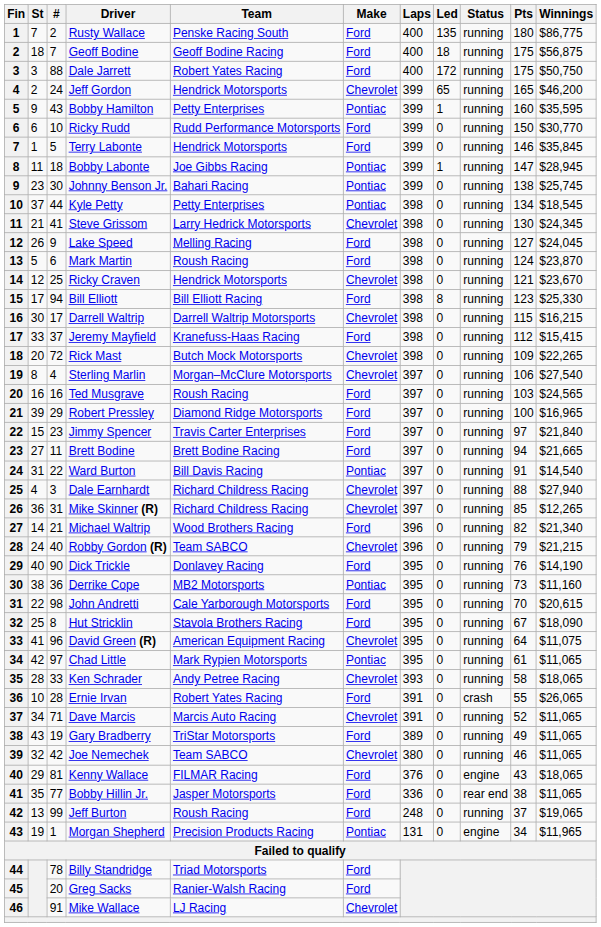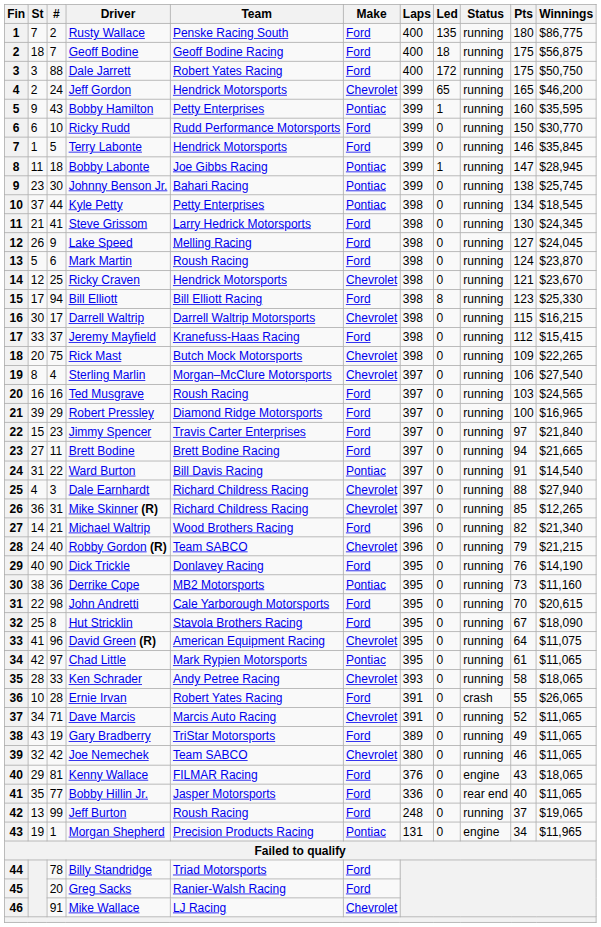 <table class="wikitable" style="font-size:95%">
 <tr>
 <th>Fin</th>
 <th>St</th>
 <th>#</th>
 <th>Driver</th>
 <th>Team</th>
 <th>Make</th>
 <th>Laps</th>
 <th>Led</th>
 <th>Status</th>
 <th>Pts</th>
 <th>Winnings</th>
 </tr>
 <tr>
 <th>1</th>
 <td>7</td>
 <td>2</td>
 <td><a href='#'>Rusty Wallace</a></td>
 <td><a href='#'>Penske Racing South</a></td>
 <td><a href='#'>Ford</a></td>
 <td>400</td>
 <td>135</td>
 <td>running</td>
 <td>180</td>
 <td>$86,775</td>
 </tr>
 <tr>
 <th>2</th>
 <td>18</td>
 <td>7</td>
 <td><a href='#'>Geoff Bodine</a></td>
 <td><a href='#'>Geoff Bodine Racing</a></td>
 <td><a href='#'>Ford</a></td>
 <td>400</td>
 <td>18</td>
 <td>running</td>
 <td>175</td>
 <td>$56,875</td>
 </tr>
 <tr>
 <th>3</th>
 <td>3</td>
 <td>88</td>
 <td><a href='#'>Dale Jarrett</a></td>
 <td><a href='#'>Robert Yates Racing</a></td>
 <td><a href='#'>Ford</a></td>
 <td>400</td>
 <td>172</td>
 <td>running</td>
 <td>175</td>
 <td>$50,750</td>
 </tr>
 <tr>
 <th>4</th>
 <td>2</td>
 <td>24</td>
 <td><a href='#'>Jeff Gordon</a></td>
 <td><a href='#'>Hendrick Motorsports</a></td>
 <td><a href='#'>Chevrolet</a></td>
 <td>399</td>
 <td>65</td>
 <td>running</td>
 <td>165</td>
 <td>$46,200</td>
 </tr>
 <tr>
 <th>5</th>
 <td>9</td>
 <td>43</td>
 <td><a href='#'>Bobby Hamilton</a></td>
 <td><a href='#'>Petty Enterprises</a></td>
 <td><a href='#'>Pontiac</a></td>
 <td>399</td>
 <td>1</td>
 <td>running</td>
 <td>160</td>
 <td>$35,595</td>
 </tr>
 <tr>
 <th>6</th>
 <td>6</td>
 <td>10</td>
 <td><a href='#'>Ricky Rudd</a></td>
 <td><a href='#'>Rudd Performance Motorsports</a></td>
 <td><a href='#'>Ford</a></td>
 <td>399</td>
 <td>0</td>
 <td>running</td>
 <td>150</td>
 <td>$30,770</td>
 </tr>
 <tr>
 <th>7</th>
 <td>1</td>
 <td>5</td>
 <td><a href='#'>Terry Labonte</a></td>
 <td><a href='#'>Hendrick Motorsports</a></td>
 <td><a href='#'>Ford</a></td>
 <td>399</td>
 <td>0</td>
 <td>running</td>
 <td>146</td>
 <td>$35,845</td>
 </tr>
 <tr>
 <th>8</th>
 <td>11</td>
 <td>18</td>
 <td><a href='#'>Bobby Labonte</a></td>
 <td><a href='#'>Joe Gibbs Racing</a></td>
 <td><a href='#'>Pontiac</a></td>
 <td>399</td>
 <td>1</td>
 <td>running</td>
 <td>147</td>
 <td>$28,945</td>
 </tr>
 <tr>
 <th>9</th>
 <td>23</td>
 <td>30</td>
 <td><a href='#'>Johnny Benson Jr.</a></td>
 <td><a href='#'>Bahari Racing</a></td>
 <td><a href='#'>Pontiac</a></td>
 <td>399</td>
 <td>0</td>
 <td>running</td>
 <td>138</td>
 <td>$25,745</td>
 </tr>
 <tr>
 <th>10</th>
 <td>37</td>
 <td>44</td>
 <td><a href='#'>Kyle Petty</a></td>
 <td><a href='#'>Petty Enterprises</a></td>
 <td><a href='#'>Pontiac</a></td>
 <td>398</td>
 <td>0</td>
 <td>running</td>
 <td>134</td>
 <td>$18,545</td>
 </tr>
 <tr>
 <th>11</th>
 <td>21</td>
 <td>41</td>
 <td><a href='#'>Steve Grissom</a></td>
 <td><a href='#'>Larry Hedrick Motorsports</a></td>
-<td><a href='#'>Chevrolet</a></td>
+<td><a href='#'>Ford</a></td>
 <td>398</td>
 <td>0</td>
 <td>running</td>
 <td>130</td>
 <td>$24,345</td>
 </tr>
 <tr>
 <th>12</th>
 <td>26</td>
 <td>9</td>
 <td><a href='#'>Lake Speed</a></td>
 <td><a href='#'>Melling Racing</a></td>
 <td><a href='#'>Ford</a></td>
 <td>398</td>
 <td>0</td>
 <td>running</td>
 <td>127</td>
 <td>$24,045</td>
 </tr>
 <tr>
 <th>13</th>
 <td>5</td>
 <td>6</td>
 <td><a href='#'>Mark Martin</a></td>
 <td><a href='#'>Roush Racing</a></td>
 <td><a href='#'>Ford</a></td>
 <td>398</td>
 <td>0</td>
 <td>running</td>
 <td>124</td>
 <td>$23,870</td>
 </tr>
 <tr>
 <th>14</th>
 <td>12</td>
 <td>25</td>
 <td><a href='#'>Ricky Craven</a></td>
 <td><a href='#'>Hendrick Motorsports</a></td>
 <td><a href='#'>Chevrolet</a></td>
 <td>398</td>
 <td>0</td>
 <td>running</td>
 <td>121</td>
 <td>$23,670</td>
 </tr>
 <tr>
 <th>15</th>
 <td>17</td>
 <td>94</td>
 <td><a href='#'>Bill Elliott</a></td>
 <td><a href='#'>Bill Elliott Racing</a></td>
 <td><a href='#'>Ford</a></td>
 <td>398</td>
 <td>8</td>
 <td>running</td>
 <td>123</td>
 <td>$25,330</td>
 </tr>
 <tr>
 <th>16</th>
 <td>30</td>
 <td>17</td>
 <td><a href='#'>Darrell Waltrip</a></td>
 <td><a href='#'>Darrell Waltrip Motorsports</a></td>
 <td><a href='#'>Chevrolet</a></td>
 <td>398</td>
 <td>0</td>
 <td>running</td>
 <td>115</td>
 <td>$16,215</td>
 </tr>
 <tr>
 <th>17</th>
 <td>33</td>
 <td>37</td>
 <td><a href='#'>Jeremy Mayfield</a></td>
 <td><a href='#'>Kranefuss-Haas Racing</a></td>
 <td><a href='#'>Ford</a></td>
 <td>398</td>
 <td>0</td>
 <td>running</td>
 <td>112</td>
 <td>$15,415</td>
 </tr>
 <tr>
 <th>18</th>
 <td>20</td>
-<td>72</td>
+<td>75</td>
 <td><a href='#'>Rick Mast</a></td>
 <td><a href='#'>Butch Mock Motorsports</a></td>
 <td><a href='#'>Chevrolet</a></td>
 <td>398</td>
 <td>0</td>
 <td>running</td>
 <td>109</td>
 <td>$22,265</td>
 </tr>
 <tr>
 <th>19</th>
 <td>8</td>
 <td>4</td>
 <td><a href='#'>Sterling Marlin</a></td>
 <td><a href='#'>Morgan–McClure Motorsports</a></td>
 <td><a href='#'>Chevrolet</a></td>
 <td>397</td>
 <td>0</td>
 <td>running</td>
 <td>106</td>
 <td>$27,540</td>
 </tr>
 <tr>
 <th>20</th>
 <td>16</td>
 <td>16</td>
 <td><a href='#'>Ted Musgrave</a></td>
 <td><a href='#'>Roush Racing</a></td>
 <td><a href='#'>Ford</a></td>
 <td>397</td>
 <td>0</td>
 <td>running</td>
 <td>103</td>
 <td>$24,565</td>
 </tr>
 <tr>
 <th>21</th>
 <td>39</td>
 <td>29</td>
 <td><a href='#'>Robert Pressley</a></td>
 <td><a href='#'>Diamond Ridge Motorsports</a></td>
 <td><a href='#'>Ford</a></td>
 <td>397</td>
 <td>0</td>
 <td>running</td>
 <td>100</td>
 <td>$16,965</td>
 </tr>
 <tr>
 <th>22</th>
 <td>15</td>
 <td>23</td>
 <td><a href='#'>Jimmy Spencer</a></td>
 <td><a href='#'>Travis Carter Enterprises</a></td>
 <td><a href='#'>Ford</a></td>
 <td>397</td>
 <td>0</td>
 <td>running</td>
 <td>97</td>
 <td>$21,840</td>
 </tr>
 <tr>
 <th>23</th>
 <td>27</td>
 <td>11</td>
 <td><a href='#'>Brett Bodine</a></td>
 <td><a href='#'>Brett Bodine Racing</a></td>
 <td><a href='#'>Ford</a></td>
 <td>397</td>
 <td>0</td>
 <td>running</td>
 <td>94</td>
 <td>$21,665</td>
 </tr>
 <tr>
 <th>24</th>
 <td>31</td>
 <td>22</td>
 <td><a href='#'>Ward Burton</a></td>
 <td><a href='#'>Bill Davis Racing</a></td>
 <td><a href='#'>Pontiac</a></td>
 <td>397</td>
 <td>0</td>
 <td>running</td>
 <td>91</td>
 <td>$14,540</td>
 </tr>
 <tr>
 <th>25</th>
 <td>4</td>
 <td>3</td>
 <td><a href='#'>Dale Earnhardt</a></td>
 <td><a href='#'>Richard Childress Racing</a></td>
 <td><a href='#'>Chevrolet</a></td>
 <td>397</td>
 <td>0</td>
 <td>running</td>
 <td>88</td>
 <td>$27,940</td>
 </tr>
 <tr>
 <th>26</th>
 <td>36</td>
 <td>31</td>
 <td><a href='#'>Mike Skinner</a> <strong>(R)</strong></td>
 <td><a href='#'>Richard Childress Racing</a></td>
 <td><a href='#'>Chevrolet</a></td>
 <td>397</td>
 <td>0</td>
 <td>running</td>
 <td>85</td>
 <td>$12,265</td>
 </tr>
 <tr>
 <th>27</th>
 <td>14</td>
 <td>21</td>
 <td><a href='#'>Michael Waltrip</a></td>
 <td><a href='#'>Wood Brothers Racing</a></td>
 <td><a href='#'>Ford</a></td>
 <td>396</td>
 <td>0</td>
 <td>running</td>
 <td>82</td>
 <td>$21,340</td>
 </tr>
 <tr>
 <th>28</th>
 <td>24</td>
 <td>40</td>
 <td><a href='#'>Robby Gordon</a> <strong>(R)</strong></td>
 <td><a href='#'>Team SABCO</a></td>
 <td><a href='#'>Chevrolet</a></td>
 <td>396</td>
 <td>0</td>
 <td>running</td>
 <td>79</td>
 <td>$21,215</td>
 </tr>
 <tr>
 <th>29</th>
 <td>40</td>
 <td>90</td>
 <td><a href='#'>Dick Trickle</a></td>
 <td><a href='#'>Donlavey Racing</a></td>
 <td><a href='#'>Ford</a></td>
 <td>395</td>
 <td>0</td>
 <td>running</td>
 <td>76</td>
 <td>$14,190</td>
 </tr>
 <tr>
 <th>30</th>
 <td>38</td>
 <td>36</td>
 <td><a href='#'>Derrike Cope</a></td>
 <td><a href='#'>MB2 Motorsports</a></td>
 <td><a href='#'>Pontiac</a></td>
 <td>395</td>
 <td>0</td>
 <td>running</td>
 <td>73</td>
 <td>$11,160</td>
 </tr>
 <tr>
 <th>31</th>
 <td>22</td>
 <td>98</td>
 <td><a href='#'>John Andretti</a></td>
 <td><a href='#'>Cale Yarborough Motorsports</a></td>
 <td><a href='#'>Ford</a></td>
 <td>395</td>
 <td>0</td>
 <td>running</td>
 <td>70</td>
 <td>$20,615</td>
 </tr>
 <tr>
 <th>32</th>
 <td>25</td>
 <td>8</td>
 <td><a href='#'>Hut Stricklin</a></td>
 <td><a href='#'>Stavola Brothers Racing</a></td>
 <td><a href='#'>Ford</a></td>
 <td>395</td>
 <td>0</td>
 <td>running</td>
 <td>67</td>
 <td>$18,090</td>
 </tr>
 <tr>
 <th>33</th>
 <td>41</td>
 <td>96</td>
 <td><a href='#'>David Green</a> <strong>(R)</strong></td>
 <td><a href='#'>American Equipment Racing</a></td>
 <td><a href='#'>Chevrolet</a></td>
 <td>395</td>
 <td>0</td>
 <td>running</td>
 <td>64</td>
 <td>$11,075</td>
 </tr>
 <tr>
 <th>34</th>
 <td>42</td>
 <td>97</td>
 <td><a href='#'>Chad Little</a></td>
 <td><a href='#'>Mark Rypien Motorsports</a></td>
 <td><a href='#'>Pontiac</a></td>
 <td>395</td>
 <td>0</td>
 <td>running</td>
 <td>61</td>
 <td>$11,065</td>
 </tr>
 <tr>
 <th>35</th>
 <td>28</td>
 <td>33</td>
 <td><a href='#'>Ken Schrader</a></td>
 <td><a href='#'>Andy Petree Racing</a></td>
 <td><a href='#'>Chevrolet</a></td>
 <td>393</td>
 <td>0</td>
 <td>running</td>
 <td>58</td>
 <td>$18,065</td>
 </tr>
 <tr>
 <th>36</th>
 <td>10</td>
 <td>28</td>
 <td><a href='#'>Ernie Irvan</a></td>
 <td><a href='#'>Robert Yates Racing</a></td>
 <td><a href='#'>Ford</a></td>
 <td>391</td>
 <td>0</td>
 <td>crash</td>
 <td>55</td>
 <td>$26,065</td>
 </tr>
 <tr>
 <th>37</th>
 <td>34</td>
 <td>71</td>
 <td><a href='#'>Dave Marcis</a></td>
 <td><a href='#'>Marcis Auto Racing</a></td>
 <td><a href='#'>Chevrolet</a></td>
 <td>391</td>
 <td>0</td>
 <td>running</td>
 <td>52</td>
 <td>$11,065</td>
 </tr>
 <tr>
 <th>38</th>
 <td>43</td>
 <td>19</td>
 <td><a href='#'>Gary Bradberry</a></td>
 <td><a href='#'>TriStar Motorsports</a></td>
 <td><a href='#'>Ford</a></td>
 <td>389</td>
 <td>0</td>
 <td>running</td>
 <td>49</td>
 <td>$11,065</td>
 </tr>
 <tr>
 <th>39</th>
 <td>32</td>
 <td>42</td>
 <td><a href='#'>Joe Nemechek</a></td>
 <td><a href='#'>Team SABCO</a></td>
 <td><a href='#'>Chevrolet</a></td>
 <td>380</td>
 <td>0</td>
 <td>running</td>
 <td>46</td>
 <td>$11,065</td>
 </tr>
 <tr>
 <th>40</th>
 <td>29</td>
 <td>81</td>
 <td><a href='#'>Kenny Wallace</a></td>
 <td><a href='#'>FILMAR Racing</a></td>
 <td><a href='#'>Ford</a></td>
 <td>376</td>
 <td>0</td>
 <td>engine</td>
 <td>43</td>
 <td>$18,065</td>
 </tr>
 <tr>
 <th>41</th>
 <td>35</td>
 <td>77</td>
 <td><a href='#'>Bobby Hillin Jr.</a></td>
 <td><a href='#'>Jasper Motorsports</a></td>
 <td><a href='#'>Ford</a></td>
 <td>336</td>
 <td>0</td>
 <td>rear end</td>
-<td>38</td>
+<td>40</td>
 <td>$11,065</td>
 </tr>
 <tr>
 <th>42</th>
 <td>13</td>
 <td>99</td>
 <td><a href='#'>Jeff Burton</a></td>
 <td><a href='#'>Roush Racing</a></td>
 <td><a href='#'>Ford</a></td>
 <td>248</td>
 <td>0</td>
 <td>running</td>
 <td>37</td>
 <td>$19,065</td>
 </tr>
 <tr>
 <th>43</th>
 <td>19</td>
 <td>1</td>
 <td><a href='#'>Morgan Shepherd</a></td>
 <td><a href='#'>Precision Products Racing</a></td>
 <td><a href='#'>Pontiac</a></td>
 <td>131</td>
 <td>0</td>
 <td>engine</td>
 <td>34</td>
 <td>$11,965</td>
 </tr>
 <tr>
 <th colspan="11">Failed to qualify</th>
 </tr>
 <tr>
 <th>44</th>
 <th rowspan="3"></th>
 <td>78</td>
 <td><a href='#'>Billy Standridge</a></td>
 <td><a href='#'>Triad Motorsports</a></td>
 <td><a href='#'>Ford</a></td>
 <th colspan="5" rowspan="3"></th>
 </tr>
 <tr>
 <th>45</th>
 <td>20</td>
 <td><a href='#'>Greg Sacks</a></td>
 <td><a href='#'>Ranier-Walsh Racing</a></td>
 <td><a href='#'>Ford</a></td>
 </tr>
 <tr>
 <th>46</th>
 <td>91</td>
 <td><a href='#'>Mike Wallace</a></td>
 <td><a href='#'>LJ Racing</a></td>
 <td><a href='#'>Chevrolet</a></td>
 </tr>
 <tr>
 <th colspan="11"></th>
 </tr>
 </table>
